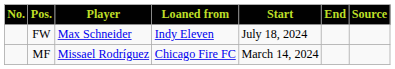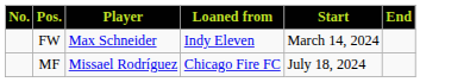 <table class="wikitable sortable" style="text-align:center; font-size:95%; text-align:left;">
 <tr>
 <th style="background:#010101; color:#BDDF28;">No.</th>
 <th style="background:#010101; color:#BDDF28;">Pos.</th>
 <th style="background:#010101; color:#BDDF28;">Player</th>
 <th style="background:#010101; color:#BDDF28;">Loaned from</th>
 <th style="background:#010101; color:#BDDF28;">Start</th>
 <th style="background:#010101; color:#BDDF28;">End</th>
-<th style="background:#010101; color:#BDDF28;">Source</th>
 </tr>
 <tr>
 <td></td>
 <td align=center>FW</td>
 <td> <a href='#'>Max Schneider</a></td>
 <td> <a href='#'>Indy Eleven</a></td>
-<td>July 18, 2024</td>
-<td></td>
+<td>March 14, 2024</td>
 <td></td>
 </tr>
 <tr>
 <td></td>
 <td align=center>MF</td>
 <td> <a href='#'>Missael Rodríguez</a></td>
 <td> <a href='#'>Chicago Fire FC</a></td>
-<td>March 14, 2024</td>
-<td></td>
+<td>July 18, 2024</td>
 <td></td>
 </tr>
 </table>
